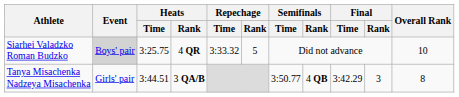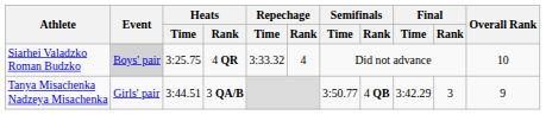 <table class="wikitable" style="font-size:90%">
 <tr>
 <th rowspan="2">Athlete</th>
 <th rowspan="2">Event</th>
 <th colspan="2">Heats</th>
 <th colspan="2">Repechage</th>
 <th colspan="2">Semifinals</th>
 <th colspan="2">Final</th>
 <th rowspan="2">Overall Rank</th>
 </tr>
 <tr>
 <th>Time</th>
 <th>Rank</th>
 <th>Time</th>
 <th>Rank</th>
 <th>Time</th>
 <th>Rank</th>
 <th>Time</th>
 <th>Rank</th>
 </tr>
 <tr>
 <td><a href='#'>Siarhei Valadzko</a><br><a href='#'>Roman Budzko</a></td>
 <td style="background: lightgrey;"><a href='#'>Boys' pair</a></td>
 <td align=center>3:25.75</td>
 <td align=center>4 <strong>QR</strong></td>
 <td align=center>3:33.32</td>
-<td align=center>5</td>
+<td align=center>4</td>
 <td align=center colspan=4>Did not advance</td>
 <td align=center>10</td>
 </tr>
 <tr>
 <td><a href='#'>Tanya Misachenka</a><br><a href='#'>Nadzeya Misachenka</a></td>
 <td><a href='#'>Girls' pair</a></td>
 <td align=center>3:44.51</td>
 <td align=center>3 <strong>QA/B</strong></td>
 <td colspan=2 bgcolor=#DCDCDC></td>
 <td align=center>3:50.77</td>
 <td align=center>4 <strong>QB</strong></td>
 <td align=center>3:42.29</td>
 <td align=center>3</td>
-<td align=center>8</td>
+<td align=center>9</td>
 </tr>
 </table>
